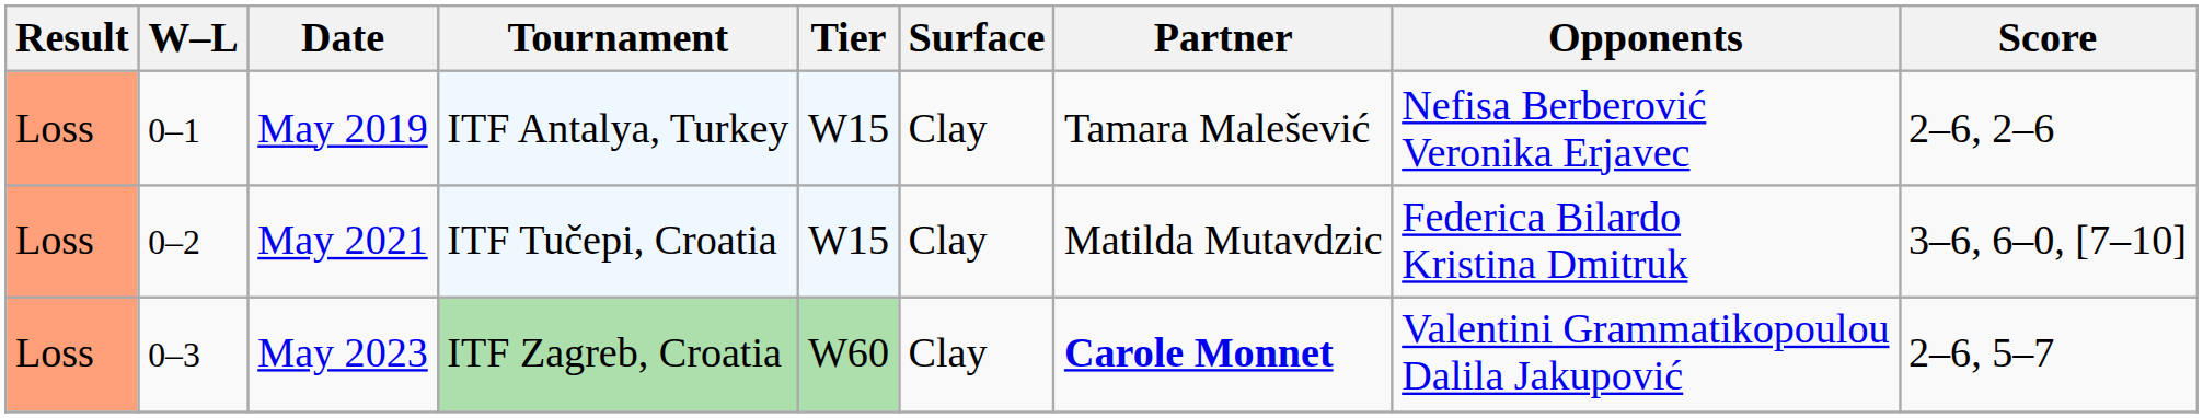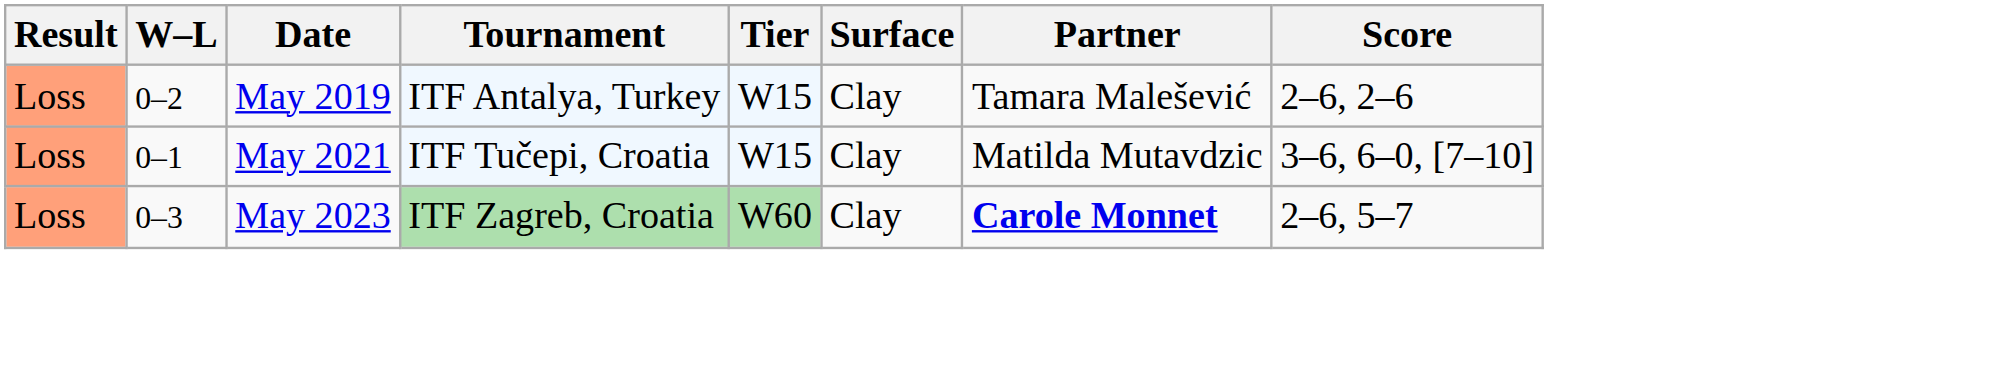 <table class="sortable wikitable">
 <tr>
 <th>Result</th>
 <th class="unsortable">W–L</th>
 <th>Date</th>
 <th>Tournament</th>
 <th>Tier</th>
 <th>Surface</th>
 <th>Partner</th>
-<th>Opponents</th>
 <th class="unsortable">Score</th>
 </tr>
 <tr>
 <td style="background:#ffa07a;">Loss</td>
-<td><small>0–1</small></td>
+<td><small>0–2</small></td>
 <td><a href='#'>May 2019</a></td>
 <td style="background:#f0f8ff;">ITF Antalya, Turkey</td>
 <td style="background:#f0f8ff;">W15</td>
 <td>Clay</td>
 <td> Tamara Malešević</td>
-<td> <a href='#'>Nefisa Berberović</a> <br>  <a href='#'>Veronika Erjavec</a></td>
 <td>2–6, 2–6</td>
 </tr>
 <tr>
 <td style="background:#ffa07a;">Loss</td>
-<td><small>0–2</small></td>
+<td><small>0–1</small></td>
 <td><a href='#'>May 2021</a></td>
 <td style="background:#f0f8ff;">ITF Tučepi, Croatia</td>
 <td style="background:#f0f8ff;">W15</td>
 <td>Clay</td>
 <td> Matilda Mutavdzic</td>
-<td> <a href='#'>Federica Bilardo</a> <br>  <a href='#'>Kristina Dmitruk</a></td>
 <td>3–6, 6–0, [7–10]</td>
 </tr>
 <tr>
 <td style="background:#ffa07a;">Loss</td>
 <td><small>0–3</small></td>
 <td><a href='#'>May 2023</a></td>
 <td style="background:#addfad;">ITF Zagreb, Croatia</td>
 <td style="background:#addfad;">W60</td>
 <td>Clay</td>
 <td><strong> <a href='#'>Carole Monnet</a></strong></td>
-<td> <a href='#'>Valentini Grammatikopoulou</a> <br>  <a href='#'>Dalila Jakupović</a></td>
 <td>2–6, 5–7</td>
 </tr>
 </table>
